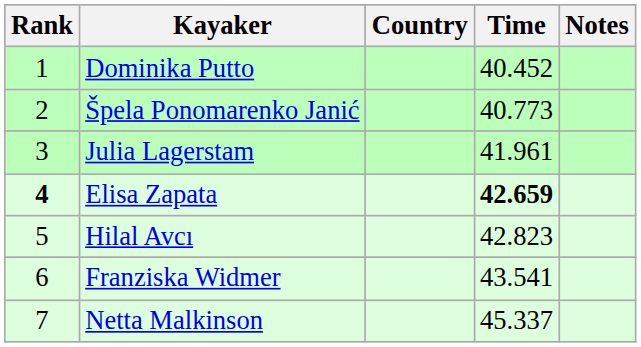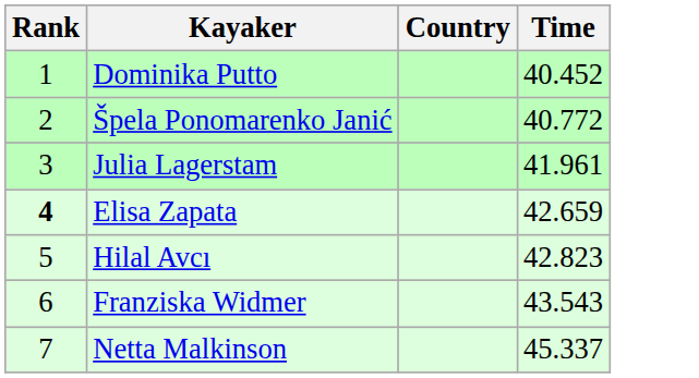 <table class="wikitable" style="text-align:center">
 <tr>
 <th>Rank</th>
 <th>Kayaker</th>
 <th>Country</th>
 <th>Time</th>
-<th>Notes</th>
 </tr>
 <tr bgcolor=bbffbb>
 <td>1</td>
 <td align=left><a href='#'>Dominika Putto</a></td>
 <td align=left></td>
 <td>40.452</td>
-<td></td>
 </tr>
 <tr bgcolor=bbffbb>
 <td>2</td>
 <td align=left><a href='#'>Špela Ponomarenko Janić</a></td>
 <td align=left></td>
-<td>40.773</td>
-<td></td>
+<td>40.772</td>
 </tr>
 <tr bgcolor=bbffbb>
 <td>3</td>
 <td align=left><a href='#'>Julia Lagerstam</a></td>
 <td align=left></td>
 <td>41.961</td>
-<td></td>
 </tr>
 <tr bgcolor=ddffdd>
 <td><strong>4</strong></td>
 <td align=left><a href='#'>Elisa Zapata</a></td>
 <td align=left></td>
-<td><strong>42.659</strong></td>
-<td></td>
+<td>42.659</td>
 </tr>
 <tr bgcolor=ddffdd>
 <td>5</td>
 <td align=left><a href='#'>Hilal Avcı</a></td>
 <td align=left></td>
 <td>42.823</td>
-<td></td>
 </tr>
 <tr bgcolor=ddffdd>
 <td>6</td>
 <td align=left><a href='#'>Franziska Widmer</a></td>
 <td align=left></td>
-<td>43.541</td>
-<td></td>
+<td>43.543</td>
 </tr>
 <tr bgcolor=ddffdd>
 <td>7</td>
 <td align=left><a href='#'>Netta Malkinson</a></td>
 <td align=left></td>
 <td>45.337</td>
-<td></td>
 </tr>
 </table>
